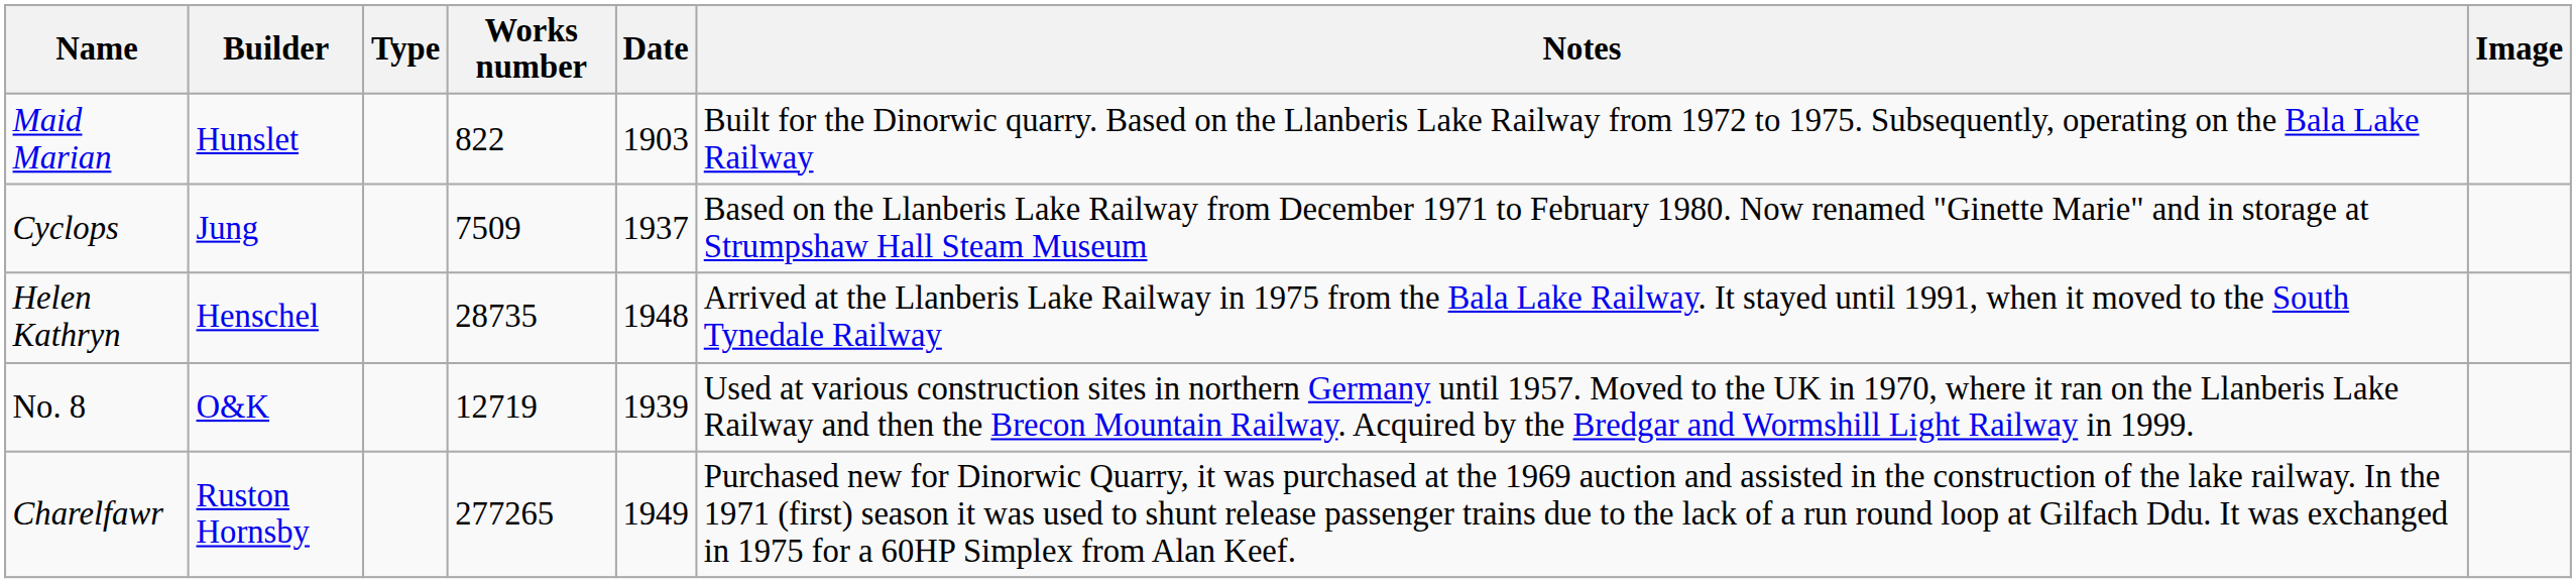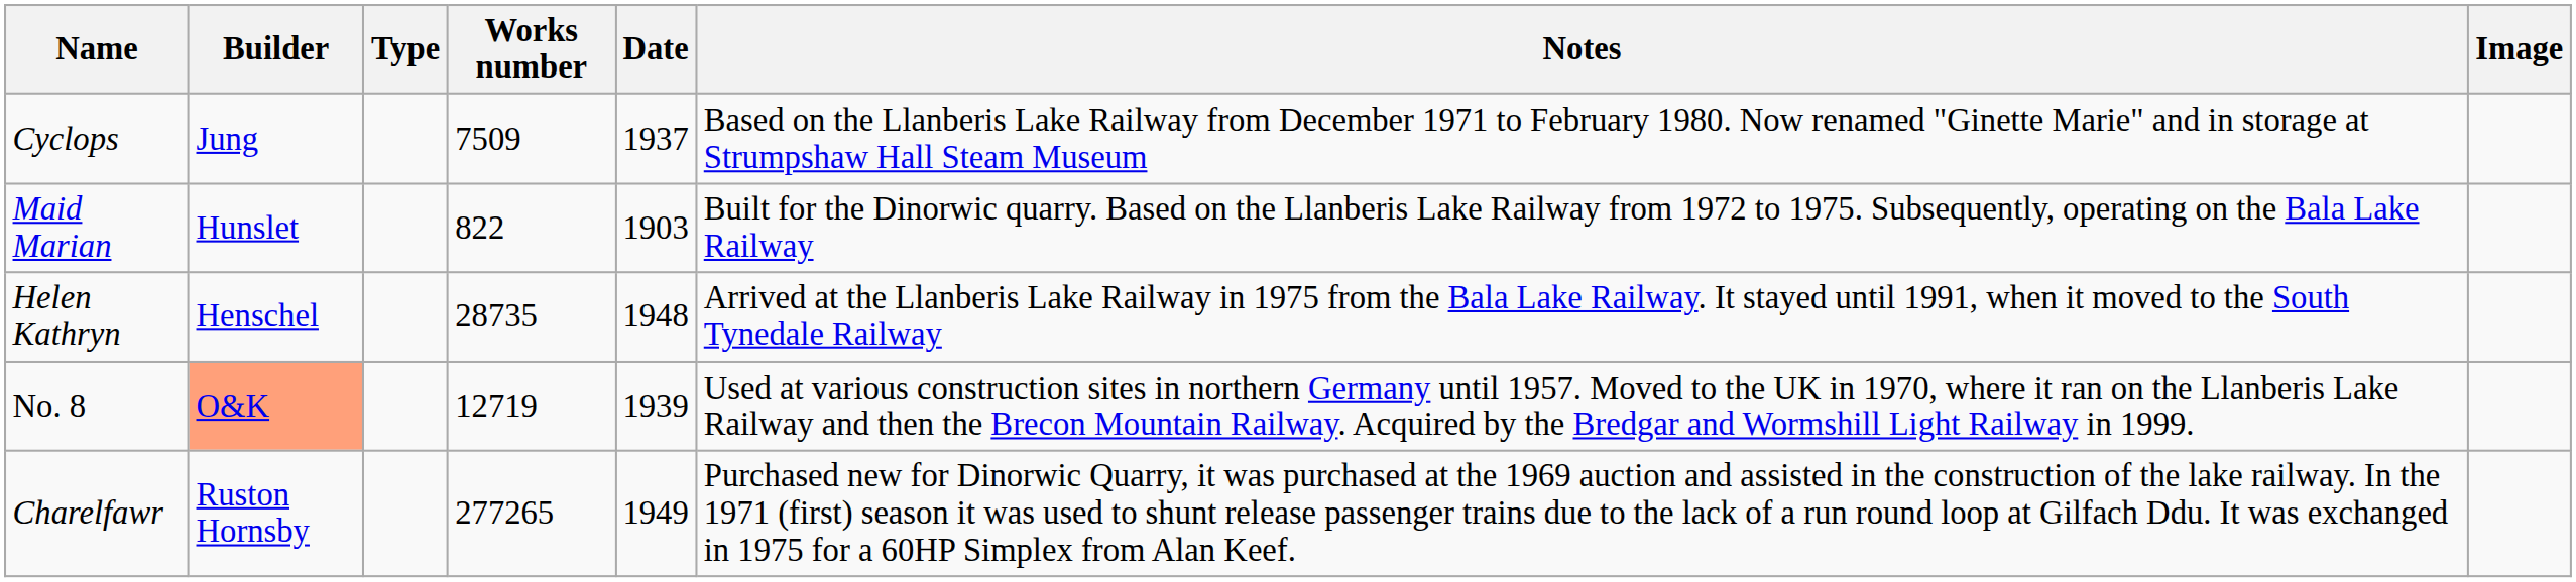 <table class="wikitable">
 <tr>
 <th>Name</th>
 <th>Builder</th>
 <th scope="col">Type</th>
 <th>Works number</th>
 <th>Date</th>
 <th>Notes</th>
 <th>Image</th>
 </tr>
 <tr>
+<td><em>Cyclops</em></td>
+<td><a href='#'>Jung</a></td>
+<td></td>
+<td>7509</td>
+<td>1937</td>
+<td>Based on the Llanberis Lake Railway from December 1971 to February 1980. Now renamed "Ginette Marie" and in storage at <a href='#'>Strumpshaw Hall Steam Museum</a></td>
+<td></td>
+</tr>
+<tr>
 <td><em><a href='#'>Maid Marian</a></em></td>
 <td><a href='#'>Hunslet</a></td>
 <td></td>
 <td>822</td>
 <td>1903</td>
 <td>Built for the Dinorwic quarry. Based on the Llanberis Lake Railway from 1972 to 1975. Subsequently, operating on the <a href='#'>Bala Lake Railway</a></td>
-<td></td>
-</tr>
-<tr>
-<td><em>Cyclops</em></td>
-<td><a href='#'>Jung</a></td>
-<td></td>
-<td>7509</td>
-<td>1937</td>
-<td>Based on the Llanberis Lake Railway from December 1971 to February 1980. Now renamed "Ginette Marie" and in storage at <a href='#'>Strumpshaw Hall Steam Museum</a></td>
 <td></td>
 </tr>
 <tr>
 <td><em>Helen Kathryn</em></td>
 <td><a href='#'>Henschel</a></td>
 <td></td>
 <td>28735</td>
 <td>1948</td>
 <td>Arrived at the Llanberis Lake Railway in 1975 from the <a href='#'>Bala Lake Railway</a>. It stayed until 1991, when it moved to the <a href='#'>South Tynedale Railway</a></td>
 <td></td>
 </tr>
 <tr>
 <td>No. 8</td>
-<td><a href='#'>O&K</a></td>
+<td style="background: lightsalmon;"><a href='#'>O&K</a></td>
 <td></td>
 <td>12719</td>
 <td>1939</td>
 <td>Used at various construction sites in northern <a href='#'>Germany</a> until 1957. Moved to the UK in 1970, where it ran on the Llanberis Lake Railway and then the <a href='#'>Brecon Mountain Railway</a>. Acquired by the <a href='#'>Bredgar and Wormshill Light Railway</a> in 1999.</td>
 <td></td>
 </tr>
 <tr>
 <td><em>Charelfawr</em></td>
 <td><a href='#'>Ruston Hornsby</a></td>
 <td></td>
 <td>277265</td>
 <td>1949</td>
 <td>Purchased new for Dinorwic Quarry, it was purchased at the 1969 auction and assisted in the construction of the lake railway. In the 1971 (first) season it was used to shunt release passenger trains due to the lack of a run round loop at Gilfach Ddu. It was exchanged in 1975 for a 60HP Simplex from Alan Keef.</td>
 <td></td>
 </tr>
 </table>
